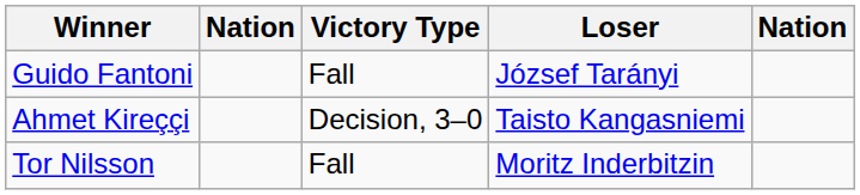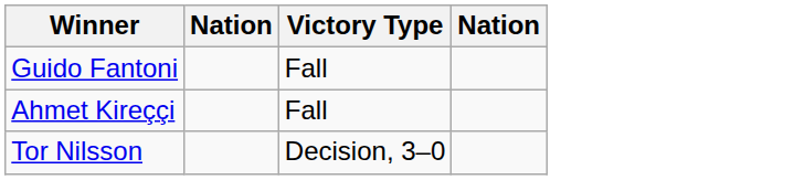 <table class="wikitable sortable" style="text-align:left;">
 <tr>
 <th>Winner</th>
 <th>Nation</th>
 <th>Victory Type</th>
-<th>Loser</th>
 <th>Nation</th>
 </tr>
 <tr>
 <td><a href='#'>Guido Fantoni</a></td>
 <td></td>
 <td>Fall</td>
-<td><a href='#'>József Tarányi</a></td>
 <td></td>
 </tr>
 <tr>
 <td><a href='#'>Ahmet Kireççi</a></td>
 <td></td>
-<td>Decision, 3–0</td>
-<td><a href='#'>Taisto Kangasniemi</a></td>
+<td>Fall</td>
 <td></td>
 </tr>
 <tr>
 <td><a href='#'>Tor Nilsson</a></td>
 <td></td>
-<td>Fall</td>
-<td><a href='#'>Moritz Inderbitzin</a></td>
+<td>Decision, 3–0</td>
 <td></td>
 </tr>
 </table>
